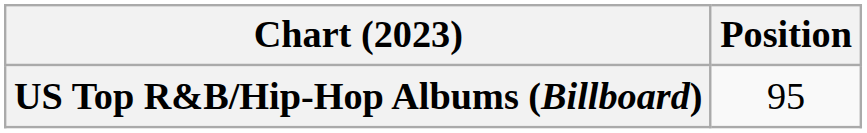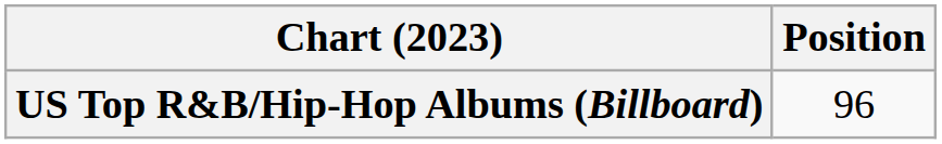 <table class="wikitable sortable plainrowheaders" style="text-align:center">
 <tr>
 <th scope="col">Chart (2023)</th>
 <th scope="col">Position</th>
 </tr>
 <tr>
 <th scope="row">US Top R&B/Hip-Hop Albums (<em>Billboard</em>)</th>
-<td>95</td>
+<td>96</td>
 </tr>
 </table>
